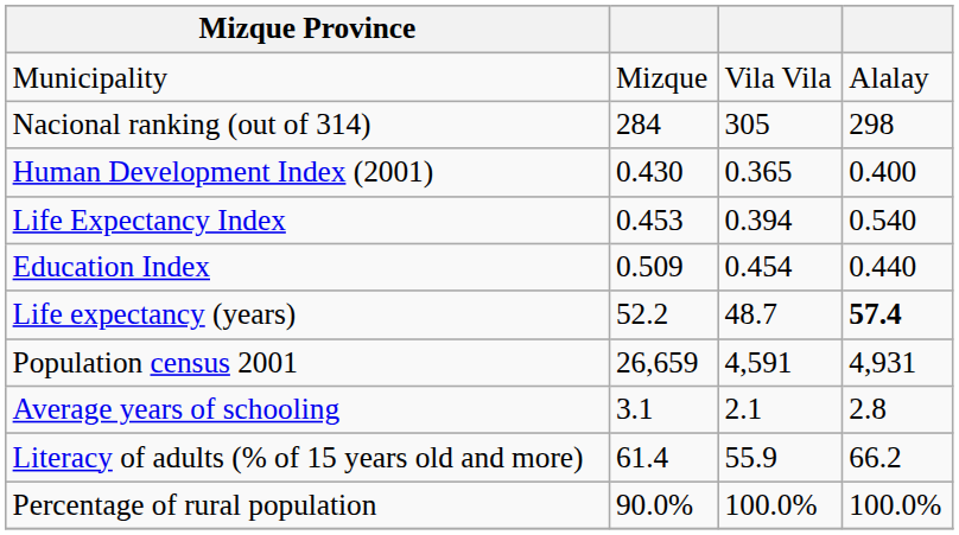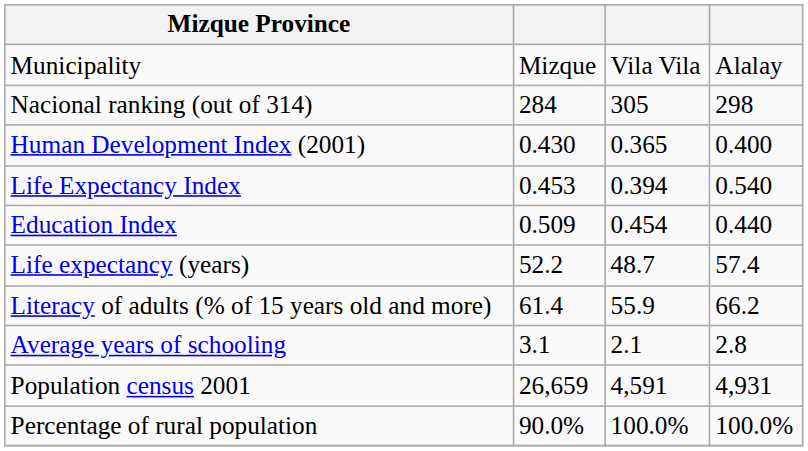 <table class="wikitable" border="1" style="width:40%;">
 <tr bgcolor=silver>
 <th>Mizque Province</th>
 <th></th>
 <th></th>
 <th></th>
 </tr>
 <tr>
 <td>Municipality</td>
 <td>Mizque</td>
 <td>Vila Vila</td>
 <td>Alalay</td>
 </tr>
 <tr>
 <td>Nacional ranking (out of 314)</td>
 <td>284</td>
 <td>305</td>
 <td>298</td>
 </tr>
 <tr>
 <td><a href='#'>Human Development Index</a> (2001)</td>
 <td>0.430</td>
 <td>0.365</td>
 <td>0.400</td>
 </tr>
 <tr>
 <td><a href='#'>Life Expectancy Index</a></td>
 <td>0.453</td>
 <td>0.394</td>
 <td>0.540</td>
 </tr>
 <tr>
 <td><a href='#'>Education Index</a></td>
 <td>0.509</td>
 <td>0.454</td>
 <td>0.440</td>
 </tr>
 <tr>
 <td><a href='#'>Life expectancy</a> (years)</td>
 <td>52.2</td>
 <td>48.7</td>
-<td><strong>57.4</strong></td>
+<td>57.4</td>
 </tr>
 <tr>
-<td>Population <a href='#'>census</a> 2001</td>
-<td>26,659</td>
-<td>4,591</td>
-<td>4,931</td>
+<td><a href='#'>Literacy</a> of adults (% of 15 years old and more)</td>
+<td>61.4</td>
+<td>55.9</td>
+<td>66.2</td>
 </tr>
 <tr>
 <td><a href='#'>Average years of schooling</a></td>
 <td>3.1</td>
 <td>2.1</td>
 <td>2.8</td>
 </tr>
 <tr>
-<td><a href='#'>Literacy</a> of adults (% of 15 years old and more)</td>
-<td>61.4</td>
-<td>55.9</td>
-<td>66.2</td>
+<td>Population <a href='#'>census</a> 2001</td>
+<td>26,659</td>
+<td>4,591</td>
+<td>4,931</td>
 </tr>
 <tr>
 <td>Percentage of rural population</td>
 <td>90.0%</td>
 <td>100.0%</td>
 <td>100.0%</td>
 </tr>
 <tr>
 </tr>
 </table>
